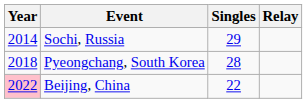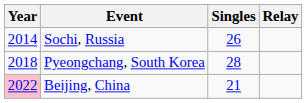 <table class="wikitable sortable" style="text-align:center;">
 <tr>
 <th>Year</th>
 <th>Event</th>
 <th>Singles</th>
 <th>Relay</th>
 </tr>
 <tr>
 <td><a href='#'>2014</a></td>
 <td style="text-align:left;"> <a href='#'>Sochi</a>, <a href='#'>Russia</a></td>
-<td><a href='#'>29</a></td>
+<td><a href='#'>26</a></td>
 <td></td>
 </tr>
 <tr>
 <td><a href='#'>2018</a></td>
 <td style="text-align:left;"> <a href='#'>Pyeongchang</a>, <a href='#'>South Korea</a></td>
 <td><a href='#'>28</a></td>
 <td></td>
 </tr>
 <tr>
 <td style="background: pink;"><a href='#'>2022</a></td>
 <td style="text-align:left;"> <a href='#'>Beijing</a>, <a href='#'>China</a></td>
-<td><a href='#'>22</a></td>
+<td><a href='#'>21</a></td>
 <td><a href='#'></a></td>
 </tr>
 </table>
